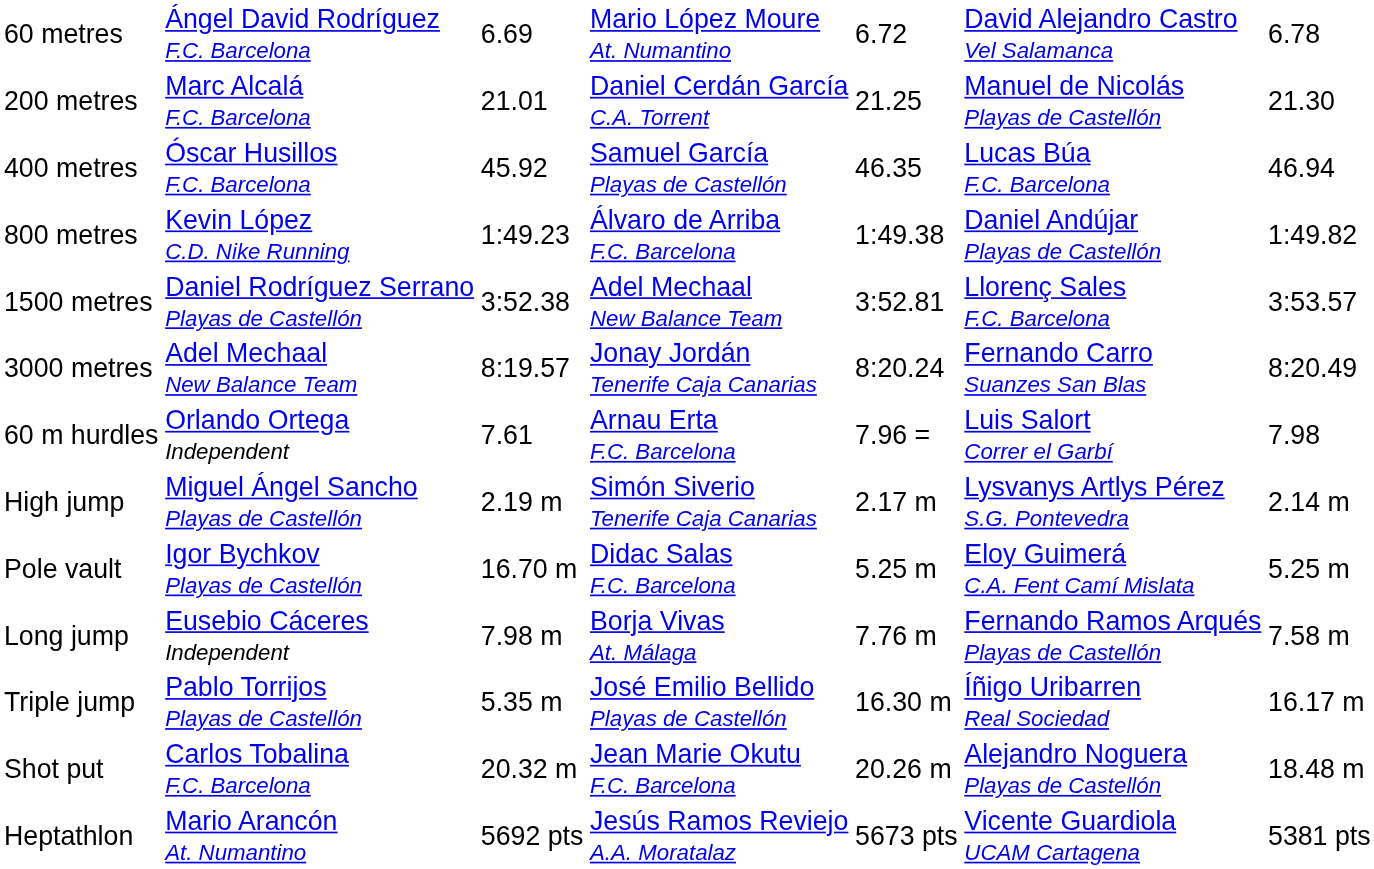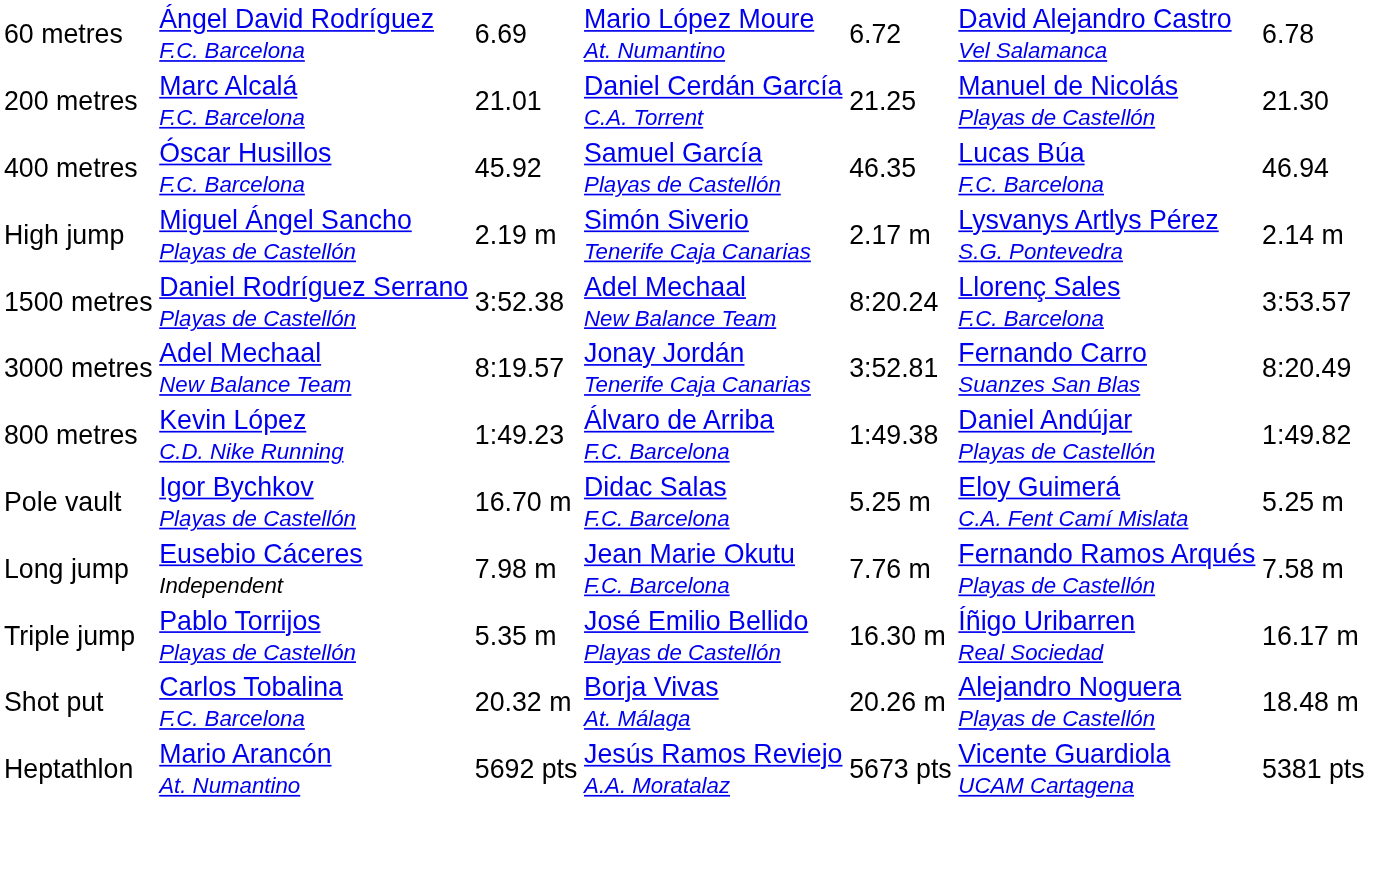 <table>
 <tr>
 <td>60 metres</td>
 <td><a href='#'>Ángel David Rodríguez</a><br><small><a href='#'><em>F.C. Barcelona</em></a></small></td>
 <td>6.69</td>
 <td><a href='#'>Mario López Moure</a><br><small><a href='#'><em>At. Numantino</em></a></small></td>
 <td>6.72 </td>
 <td><a href='#'>David Alejandro Castro</a><br><small><em><a href='#'>Vel Salamanca</a></em></small></td>
 <td>6.78 </td>
 </tr>
 <tr>
 <td>200 metres</td>
 <td><a href='#'>Marc Alcalá</a><br><small><a href='#'><em>F.C. Barcelona</em></a></small></td>
 <td>21.01 </td>
 <td><a href='#'>Daniel Cerdán García</a><br><small><a href='#'><em>C.A. Torrent</em></a></small></td>
 <td>21.25</td>
 <td><a href='#'>Manuel de Nicolás</a><br><small><a href='#'><em>Playas de Castellón</em></a></small></td>
 <td>21.30</td>
 </tr>
 <tr>
 <td>400 metres</td>
 <td><a href='#'>Óscar Husillos</a><br><small><a href='#'><em>F.C. Barcelona</em></a></small></td>
 <td>45.92 </td>
 <td><a href='#'>Samuel García</a><br><small><a href='#'><em>Playas de Castellón</em></a></small></td>
 <td>46.35 </td>
 <td><a href='#'>Lucas Búa</a><br><small><a href='#'><em>F.C. Barcelona</em></a></small></td>
 <td>46.94</td>
 </tr>
 <tr>
-<td>800 metres</td>
-<td><a href='#'>Kevin López</a><br><small><a href='#'><em>C.D. Nike Running</em></a></small></td>
-<td>1:49.23</td>
-<td><a href='#'>Álvaro de Arriba</a><br><small><a href='#'><em>F.C. Barcelona</em></a></small></td>
-<td>1:49.38</td>
-<td><a href='#'>Daniel Andújar</a><br><small><a href='#'><em>Playas de Castellón</em></a></small></td>
-<td>1:49.82</td>
+<td>High jump</td>
+<td><a href='#'>Miguel Ángel Sancho</a><br><small><a href='#'><em>Playas de Castellón</em></a></small></td>
+<td>2.19 m</td>
+<td><a href='#'>Simón Siverio</a><br><small><a href='#'><em>Tenerife Caja Canarias</em></a></small></td>
+<td>2.17 m</td>
+<td><a href='#'>Lysvanys Artlys Pérez</a><br><small><em><a href='#'>S.G. Pontevedra</a></em></small></td>
+<td>2.14 m</td>
 </tr>
 <tr>
 <td>1500 metres</td>
 <td><a href='#'>Daniel Rodríguez Serrano</a><br><small><a href='#'><em>Playas de Castellón</em></a></small></td>
 <td>3:52.38</td>
 <td><a href='#'>Adel Mechaal</a><br><small><em><a href='#'>New Balance Team</a></em></small></td>
-<td>3:52.81</td>
+<td>8:20.24</td>
 <td><a href='#'>Llorenç Sales</a><br><small><a href='#'><em>F.C. Barcelona</em></a></small></td>
 <td>3:53.57</td>
 </tr>
 <tr>
 <td>3000 metres</td>
 <td><a href='#'>Adel Mechaal</a><br><small><em><a href='#'>New Balance Team</a></em></small></td>
 <td>8:19.57</td>
 <td><a href='#'>Jonay Jordán</a><br><small><a href='#'><em>Tenerife Caja Canarias</em></a></small></td>
-<td>8:20.24</td>
+<td>3:52.81</td>
 <td><a href='#'>Fernando Carro</a><br><small><em><a href='#'>Suanzes San Blas</a></em></small></td>
 <td>8:20.49</td>
 </tr>
 <tr>
-<td>60 m hurdles</td>
-<td><a href='#'>Orlando Ortega</a><br><small><em>Independent</em></small></td>
-<td>7.61</td>
-<td><a href='#'>Arnau Erta</a><br><small><a href='#'><em>F.C. Barcelona</em></a></small></td>
-<td>7.96 =</td>
-<td><a href='#'>Luis Salort</a><br><small><em><a href='#'>Correr el Garbí</a></em></small></td>
-<td>7.98</td>
-</tr>
-<tr>
-<td>High jump</td>
-<td><a href='#'>Miguel Ángel Sancho</a><br><small><a href='#'><em>Playas de Castellón</em></a></small></td>
-<td>2.19 m</td>
-<td><a href='#'>Simón Siverio</a><br><small><a href='#'><em>Tenerife Caja Canarias</em></a></small></td>
-<td>2.17 m</td>
-<td><a href='#'>Lysvanys Artlys Pérez</a><br><small><em><a href='#'>S.G. Pontevedra</a></em></small></td>
-<td>2.14 m</td>
+<td>800 metres</td>
+<td><a href='#'>Kevin López</a><br><small><a href='#'><em>C.D. Nike Running</em></a></small></td>
+<td>1:49.23</td>
+<td><a href='#'>Álvaro de Arriba</a><br><small><a href='#'><em>F.C. Barcelona</em></a></small></td>
+<td>1:49.38</td>
+<td><a href='#'>Daniel Andújar</a><br><small><a href='#'><em>Playas de Castellón</em></a></small></td>
+<td>1:49.82</td>
 </tr>
 <tr>
 <td>Pole vault</td>
 <td><a href='#'>Igor Bychkov</a><br><small><a href='#'><em>Playas de Castellón</em></a></small></td>
 <td>16.70 m</td>
 <td><a href='#'>Didac Salas</a><br><small><a href='#'><em>F.C. Barcelona</em></a></small></td>
 <td>5.25 m</td>
 <td><a href='#'>Eloy Guimerá</a><br><small><a href='#'><em>C.A. Fent Camí Mislata</em></a></small></td>
 <td>5.25 m</td>
 </tr>
 <tr>
 <td>Long jump</td>
 <td><a href='#'>Eusebio Cáceres</a><br><small><em>Independent</em></small></td>
 <td>7.98 m</td>
-<td><a href='#'>Borja Vivas</a><br><small><a href='#'><em>At. Málaga</em></a></small></td>
+<td><a href='#'>Jean Marie Okutu</a><br><small><a href='#'><em>F.C. Barcelona</em></a></small></td>
 <td>7.76 m</td>
 <td><a href='#'>Fernando Ramos Arqués</a><br><small><a href='#'><em>Playas de Castellón</em></a></small></td>
 <td>7.58 m</td>
 </tr>
 <tr>
 <td>Triple jump</td>
 <td><a href='#'>Pablo Torrijos</a><br><small><a href='#'><em>Playas de Castellón</em></a></small></td>
 <td>5.35 m</td>
 <td><a href='#'>José Emilio Bellido</a><br><small><a href='#'><em>Playas de Castellón</em></a></small></td>
 <td>16.30 m</td>
 <td><a href='#'>Íñigo Uribarren</a><br><small><a href='#'><em>Real Sociedad</em></a></small></td>
 <td>16.17 m </td>
 </tr>
 <tr>
 <td>Shot put</td>
 <td><a href='#'>Carlos Tobalina</a><br><small><a href='#'><em>F.C. Barcelona</em></a></small></td>
 <td>20.32 m</td>
-<td><a href='#'>Jean Marie Okutu</a><br><small><a href='#'><em>F.C. Barcelona</em></a></small></td>
+<td><a href='#'>Borja Vivas</a><br><small><a href='#'><em>At. Málaga</em></a></small></td>
 <td>20.26 m</td>
 <td><a href='#'>Alejandro Noguera</a><br><small><a href='#'><em>Playas de Castellón</em></a></small></td>
 <td>18.48 m</td>
 </tr>
 <tr>
 <td>Heptathlon</td>
 <td><a href='#'>Mario Arancón</a><br><small><a href='#'><em>At. Numantino</em></a></small></td>
 <td>5692 pts </td>
 <td><a href='#'>Jesús Ramos Reviejo</a><br><small><a href='#'><em>A.A. Moratalaz</em></a></small></td>
 <td>5673 pts </td>
 <td><a href='#'>Vicente Guardiola</a><br><small><em><a href='#'>UCAM Cartagena</a></em></small></td>
 <td>5381 pts</td>
 </tr>
 </table>
